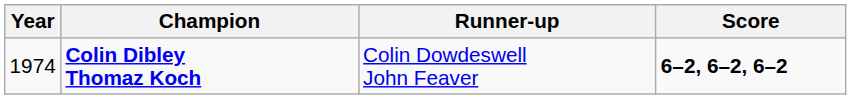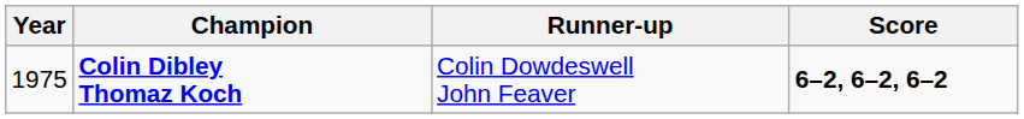 <table class="wikitable" style="font-size:90%">
 <tr>
 <th>Year</th>
 <th width="200">Champion</th>
 <th width="200">Runner-up</th>
 <th width="125">Score</th>
 </tr>
 <tr>
-<td>1974</td>
+<td>1975</td>
 <td> <strong><a href='#'>Colin Dibley</a></strong><br> <strong><a href='#'>Thomaz Koch</a></strong></td>
 <td> <a href='#'>Colin Dowdeswell</a><br> <a href='#'>John Feaver</a></td>
 <td><strong>6–2, 6–2, 6–2</strong></td>
 </tr>
 </table>
